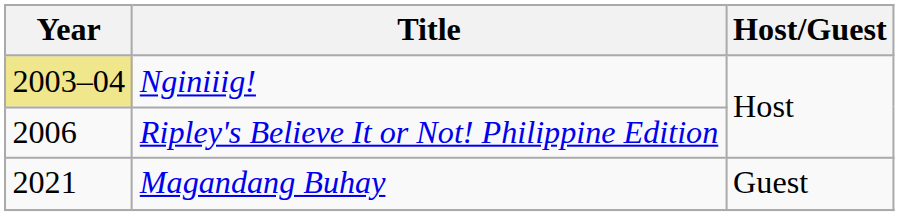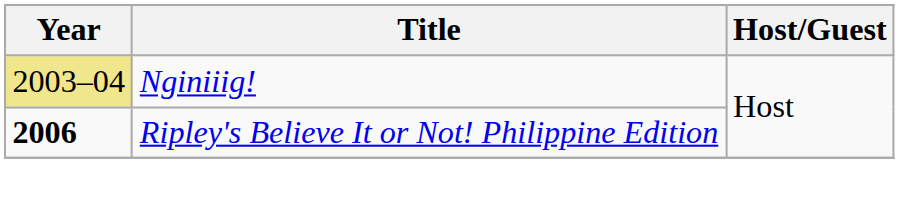 <table class="wikitable sortable">
 <tr>
 <th>Year</th>
 <th>Title</th>
 <th>Host/Guest</th>
 </tr>
 <tr>
 <td style="background: khaki;">2003–04</td>
 <td><em><a href='#'>Nginiiig!</a></em></td>
 <td rowspan=2>Host</td>
 </tr>
 <tr>
-<td>2006</td>
+<td><strong>2006</strong></td>
 <td><em><a href='#'>Ripley's Believe It or Not! Philippine Edition</a></em></td>
-</tr>
-<tr>
-<td>2021</td>
-<td><em><a href='#'>Magandang Buhay</a></em></td>
-<td>Guest</td>
 </tr>
 <tr>
 </tr>
 </table>
